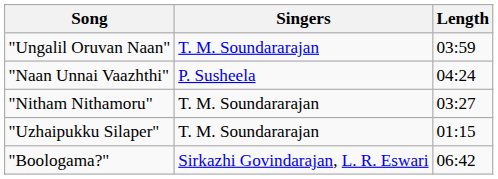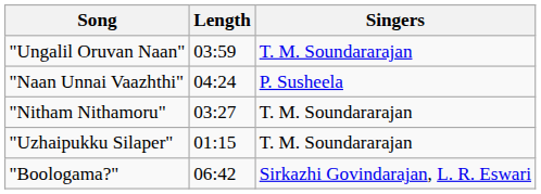 <table class="wikitable" style="font-size:95%;">
 <tr>
 <th>Song</th>
+<th>Length</th>
 <th>Singers</th>
-<th>Length</th>
 </tr>
 <tr>
 <td>"Ungalil Oruvan Naan"</td>
+<td>03:59</td>
 <td><a href='#'>T. M. Soundararajan</a></td>
-<td>03:59</td>
 </tr>
 <tr>
 <td>"Naan Unnai Vaazhthi"</td>
+<td>04:24</td>
 <td><a href='#'>P. Susheela</a></td>
-<td>04:24</td>
 </tr>
 <tr>
 <td>"Nitham Nithamoru"</td>
+<td>03:27</td>
 <td>T. M. Soundararajan</td>
-<td>03:27</td>
 </tr>
 <tr>
 <td>"Uzhaipukku Silaper"</td>
+<td>01:15</td>
 <td>T. M. Soundararajan</td>
-<td>01:15</td>
 </tr>
 <tr>
 <td>"Boologama?"</td>
+<td>06:42</td>
 <td><a href='#'>Sirkazhi Govindarajan</a>, <a href='#'>L. R. Eswari</a></td>
-<td>06:42</td>
 </tr>
 </table>
